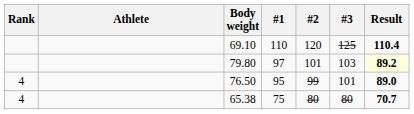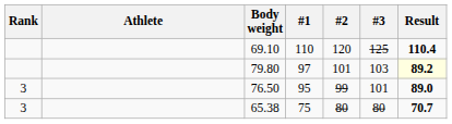 <table class = "wikitable sortable" style="text-align:center;">
 <tr>
 <th width=40>Rank</th>
 <th width=250>Athlete</th>
 <th>Body<br>weight</th>
 <th width=40 class="unsortable">#1</th>
 <th width=40 class="unsortable">#2</th>
 <th width=40 class="unsortable">#3</th>
 <th width=55>Result</th>
 </tr>
 <tr>
 <td></td>
 <td align=left></td>
 <td>69.10</td>
 <td>110</td>
 <td>120</td>
 <td><s>125</s></td>
 <td><strong>110.4</strong></td>
 </tr>
 <tr>
 <td></td>
 <td align=left></td>
 <td>79.80</td>
 <td>97</td>
 <td>101</td>
 <td>103</td>
 <td style="background: lightyellow;"><strong>89.2</strong></td>
 </tr>
 <tr>
-<td>4</td>
+<td>3</td>
 <td align=left></td>
 <td>76.50</td>
 <td>95</td>
 <td><s>99</s></td>
 <td>101</td>
 <td><strong>89.0</strong></td>
 </tr>
 <tr>
-<td>4</td>
+<td>3</td>
 <td align=left></td>
 <td>65.38</td>
 <td>75</td>
 <td><s>80</s></td>
 <td><s>80</s></td>
 <td><strong>70.7</strong></td>
 </tr>
 </table>
